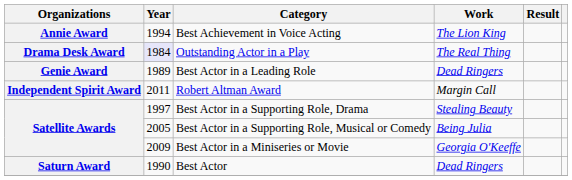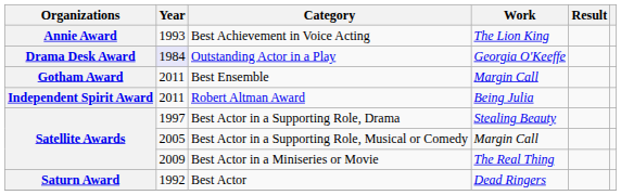 <table class= "wikitable plainrowheaders sortable">
 <tr>
 <th>Organizations</th>
 <th scope="col">Year</th>
 <th scope="col">Category</th>
 <th scope="col">Work</th>
 <th scope="col">Result</th>
 <th scope="col" class="unsortable"></th>
 </tr>
 <tr>
 <th rowspan="1" scope="row"><a href='#'>Annie Award</a></th>
-<td>1994</td>
+<td>1993</td>
 <td>Best Achievement in Voice Acting</td>
 <td><em><a href='#'>The Lion King</a></em></td>
 <td></td>
 <td></td>
 </tr>
 <tr>
 <th rowspan="1" scope="row"><a href='#'>Drama Desk Award</a></th>
 <td style="background: lavender;">1984</td>
 <td><a href='#'>Outstanding Actor in a Play</a></td>
-<td><em><a href='#'>The Real Thing</a></em></td>
+<td><em><a href='#'>Georgia O'Keeffe</a></em></td>
 <td></td>
 <td></td>
 </tr>
 <tr>
-<th rowspan="1" scope="row"><a href='#'>Genie Award</a></th>
-<td>1989</td>
-<td>Best Actor in a Leading Role</td>
-<td><em><a href='#'>Dead Ringers</a></em></td>
+<th rowspan="1" scope="row"><a href='#'>Gotham Award</a></th>
+<td>2011</td>
+<td>Best Ensemble</td>
+<td><em><a href='#'>Margin Call</a></em></td>
 <td></td>
 <td></td>
 </tr>
 <tr>
 <th rowspan="1" scope="row"><a href='#'>Independent Spirit Award</a></th>
 <td>2011</td>
 <td><a href='#'>Robert Altman Award</a></td>
-<td><em>Margin Call</em></td>
+<td><em><a href='#'>Being Julia</a></em></td>
 <td></td>
 <td></td>
 </tr>
 <tr>
 <th rowspan="3" scope="row"><a href='#'>Satellite Awards</a></th>
 <td>1997</td>
 <td>Best Actor in a Supporting Role, Drama</td>
 <td><em><a href='#'>Stealing Beauty</a></em></td>
 <td></td>
 <td></td>
 </tr>
 <tr>
 <td>2005</td>
 <td>Best Actor in a Supporting Role, Musical or Comedy</td>
-<td><em><a href='#'>Being Julia</a></em></td>
+<td><em>Margin Call</em></td>
 <td></td>
 <td></td>
 </tr>
 <tr>
 <td>2009</td>
 <td>Best Actor in a Miniseries or Movie</td>
-<td><em><a href='#'>Georgia O'Keeffe</a></em></td>
+<td><em><a href='#'>The Real Thing</a></em></td>
 <td></td>
 <td></td>
 </tr>
 <tr>
 <th rowspan="1" scope="row"><a href='#'>Saturn Award</a></th>
-<td>1990</td>
+<td>1992</td>
 <td>Best Actor</td>
 <td><em><a href='#'>Dead Ringers</a></em></td>
 <td></td>
 <td></td>
 </tr>
 <tr>
 </tr>
 </table>
